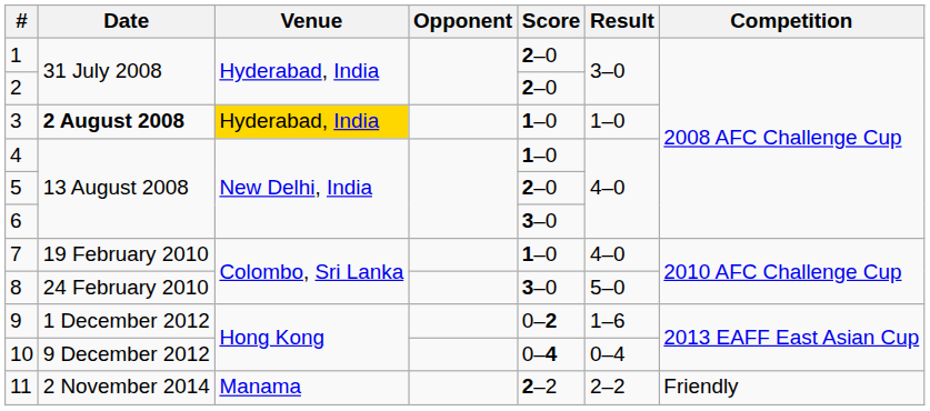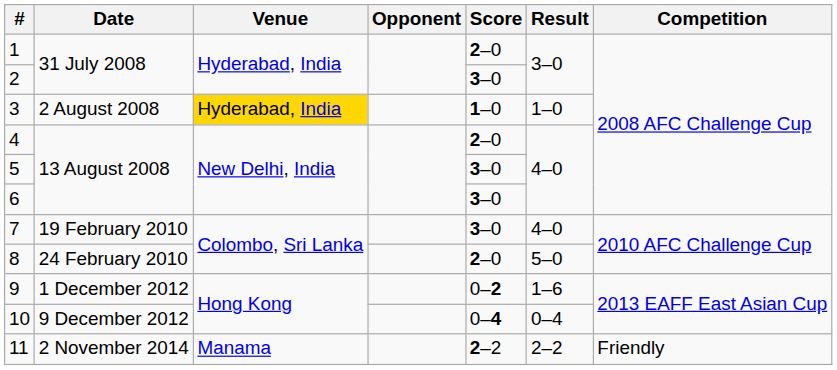 <table class="wikitable">
 <tr>
 <th>#</th>
 <th>Date</th>
 <th>Venue</th>
 <th>Opponent</th>
 <th>Score</th>
 <th>Result</th>
 <th>Competition</th>
 </tr>
 <tr>
 <td>1</td>
 <td rowspan="2">31 July 2008</td>
 <td rowspan="2"><a href='#'>Hyderabad</a>, <a href='#'>India</a></td>
 <td rowspan="2"></td>
 <td><strong>2</strong>–0</td>
 <td rowspan="2">3–0</td>
 <td rowspan="6"><a href='#'>2008 AFC Challenge Cup</a></td>
 </tr>
 <tr>
 <td>2</td>
-<td><strong>2</strong>–0</td>
+<td><strong>3</strong>–0</td>
 </tr>
 <tr>
 <td>3</td>
-<td><strong>2 August 2008</strong></td>
+<td>2 August 2008</td>
 <td style="background: gold;">Hyderabad, <a href='#'>India</a></td>
 <td></td>
 <td><strong>1</strong>–0</td>
 <td>1–0</td>
 </tr>
 <tr>
 <td>4</td>
 <td rowspan="3">13 August 2008</td>
 <td rowspan="3"><a href='#'>New Delhi</a>, <a href='#'>India</a></td>
 <td rowspan="3"></td>
-<td><strong>1</strong>–0</td>
+<td><strong>2</strong>–0</td>
 <td rowspan="3">4–0</td>
 </tr>
 <tr>
 <td>5</td>
-<td><strong>2</strong>–0</td>
+<td><strong>3</strong>–0</td>
 </tr>
 <tr>
 <td>6</td>
 <td><strong>3</strong>–0</td>
 </tr>
 <tr>
 <td>7</td>
 <td>19 February 2010</td>
 <td rowspan="2"><a href='#'>Colombo</a>, <a href='#'>Sri Lanka</a></td>
 <td></td>
-<td><strong>1</strong>–0</td>
+<td><strong>3</strong>–0</td>
 <td>4–0</td>
 <td rowspan="2"><a href='#'>2010 AFC Challenge Cup</a></td>
 </tr>
 <tr>
 <td>8</td>
 <td>24 February 2010</td>
 <td></td>
-<td><strong>3</strong>–0</td>
+<td><strong>2</strong>–0</td>
 <td>5–0</td>
 </tr>
 <tr>
 <td>9</td>
 <td>1 December 2012</td>
 <td rowspan="2"><a href='#'>Hong Kong</a></td>
 <td></td>
 <td>0–<strong>2</strong></td>
 <td>1–6</td>
 <td rowspan="2"><a href='#'>2013 EAFF East Asian Cup</a></td>
 </tr>
 <tr>
 <td>10</td>
 <td>9 December 2012</td>
 <td></td>
 <td>0–<strong>4</strong></td>
 <td>0–4</td>
 </tr>
 <tr>
 <td>11</td>
 <td>2 November 2014</td>
 <td><a href='#'>Manama</a></td>
 <td></td>
 <td><strong>2</strong>–2</td>
 <td>2–2</td>
 <td>Friendly</td>
 </tr>
 </table>
